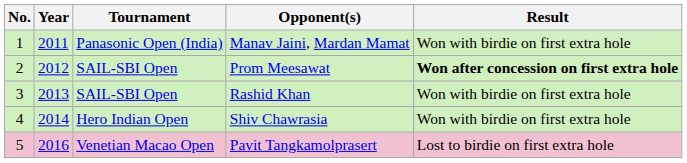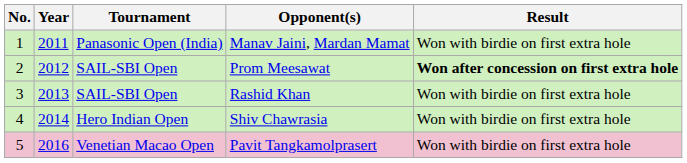 <table class="wikitable" style="font-size:95%;">
 <tr>
 <th>No.</th>
 <th>Year</th>
 <th>Tournament</th>
 <th>Opponent(s)</th>
 <th>Result</th>
 </tr>
 <tr style="background:#D0F0C0;">
 <td align=center>1</td>
 <td><a href='#'>2011</a></td>
 <td><a href='#'>Panasonic Open (India)</a></td>
 <td> <a href='#'>Manav Jaini</a>,  <a href='#'>Mardan Mamat</a></td>
 <td>Won with birdie on first extra hole</td>
 </tr>
 <tr style="background:#D0F0C0;">
 <td align=center>2</td>
 <td><a href='#'>2012</a></td>
 <td><a href='#'>SAIL-SBI Open</a></td>
 <td> <a href='#'>Prom Meesawat</a></td>
 <td><strong>Won after concession on first extra hole</strong></td>
 </tr>
 <tr style="background:#D0F0C0;">
 <td align=center>3</td>
 <td><a href='#'>2013</a></td>
 <td><a href='#'>SAIL-SBI Open</a></td>
 <td> <a href='#'>Rashid Khan</a></td>
 <td>Won with birdie on first extra hole</td>
 </tr>
 <tr style="background:#D0F0C0;">
 <td align=center>4</td>
 <td><a href='#'>2014</a></td>
 <td><a href='#'>Hero Indian Open</a></td>
 <td> <a href='#'>Shiv Chawrasia</a></td>
 <td>Won with birdie on first extra hole</td>
 </tr>
 <tr style="background:#F2C1D1;">
 <td align=center>5</td>
 <td><a href='#'>2016</a></td>
 <td><a href='#'>Venetian Macao Open</a></td>
 <td> <a href='#'>Pavit Tangkamolprasert</a></td>
-<td>Lost to birdie on first extra hole</td>
+<td>Won with birdie on first extra hole</td>
 </tr>
 </table>
